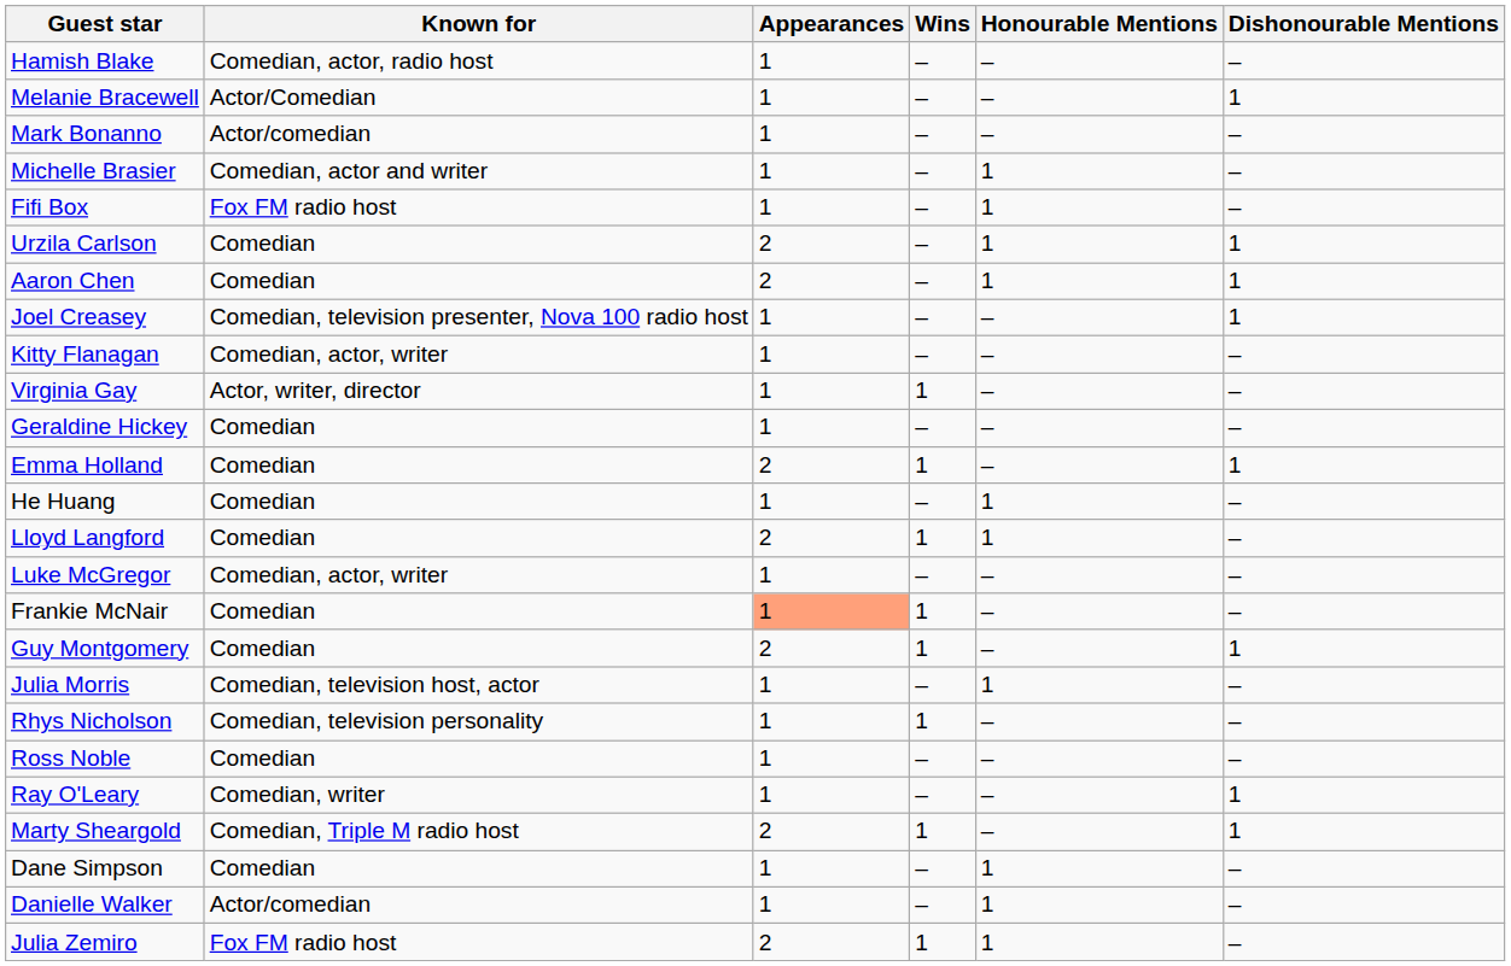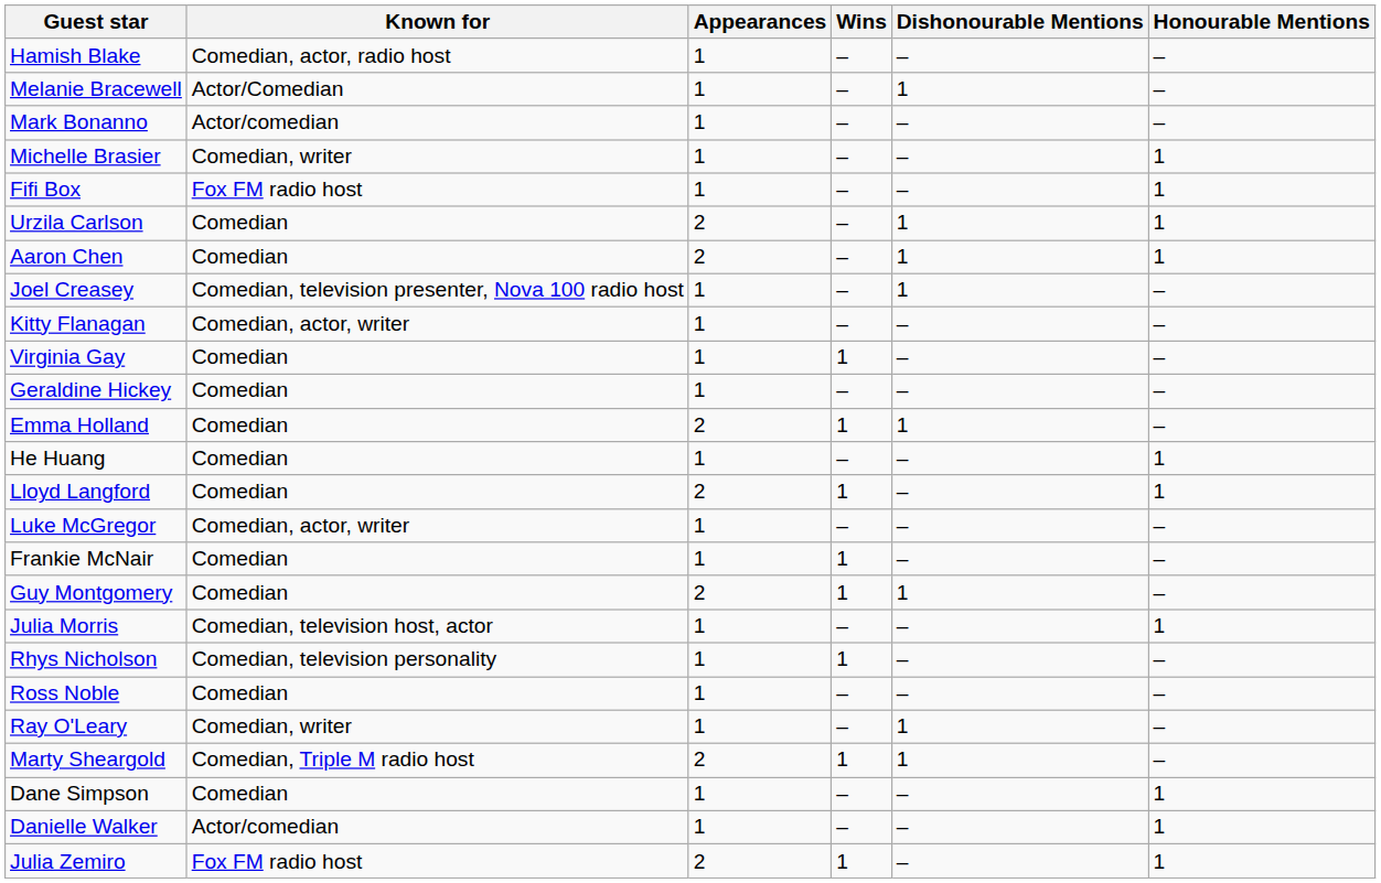 <table class="wikitable">
 <tr>
 <th>Guest star</th>
 <th>Known for</th>
 <th>Appearances</th>
 <th>Wins</th>
+<th>Dishonourable Mentions</th>
 <th>Honourable Mentions</th>
-<th>Dishonourable Mentions</th>
 </tr>
 <tr>
 <td><a href='#'>Hamish Blake</a></td>
 <td>Comedian, actor, radio host</td>
 <td>1</td>
 <td>–</td>
 <td>–</td>
 <td>–</td>
 </tr>
 <tr>
 <td><a href='#'>Melanie Bracewell</a></td>
 <td>Actor/Comedian</td>
 <td>1</td>
 <td>–</td>
+<td>1</td>
 <td>–</td>
-<td>1</td>
 </tr>
 <tr>
 <td><a href='#'>Mark Bonanno</a></td>
 <td>Actor/comedian</td>
 <td>1</td>
 <td>–</td>
 <td>–</td>
 <td>–</td>
 </tr>
 <tr>
 <td><a href='#'>Michelle Brasier</a></td>
-<td>Comedian, actor and writer</td>
+<td>Comedian, writer</td>
 <td>1</td>
 <td>–</td>
+<td>–</td>
 <td>1</td>
-<td>–</td>
 </tr>
 <tr>
 <td><a href='#'>Fifi Box</a></td>
 <td><a href='#'>Fox FM</a> radio host</td>
 <td>1</td>
 <td>–</td>
+<td>–</td>
 <td>1</td>
-<td>–</td>
 </tr>
 <tr>
 <td><a href='#'>Urzila Carlson</a></td>
 <td>Comedian</td>
 <td>2</td>
 <td>–</td>
 <td>1</td>
 <td>1</td>
 </tr>
 <tr>
 <td><a href='#'>Aaron Chen</a></td>
 <td>Comedian</td>
 <td>2</td>
 <td>–</td>
 <td>1</td>
 <td>1</td>
 </tr>
 <tr>
 <td><a href='#'>Joel Creasey</a></td>
 <td>Comedian, television presenter, <a href='#'>Nova 100</a> radio host</td>
 <td>1</td>
 <td>–</td>
+<td>1</td>
 <td>–</td>
-<td>1</td>
 </tr>
 <tr>
 <td><a href='#'>Kitty Flanagan</a></td>
 <td>Comedian, actor, writer</td>
 <td>1</td>
 <td>–</td>
 <td>–</td>
 <td>–</td>
 </tr>
 <tr>
 <td><a href='#'>Virginia Gay</a></td>
-<td>Actor, writer, director</td>
+<td>Comedian</td>
 <td>1</td>
 <td>1</td>
 <td>–</td>
 <td>–</td>
 </tr>
 <tr>
 <td><a href='#'>Geraldine Hickey</a></td>
 <td>Comedian</td>
 <td>1</td>
 <td>–</td>
 <td>–</td>
 <td>–</td>
 </tr>
 <tr>
 <td><a href='#'>Emma Holland</a></td>
 <td>Comedian</td>
 <td>2</td>
 <td>1</td>
+<td>1</td>
 <td>–</td>
-<td>1</td>
 </tr>
 <tr>
 <td>He Huang</td>
 <td>Comedian</td>
 <td>1</td>
 <td>–</td>
+<td>–</td>
 <td>1</td>
-<td>–</td>
 </tr>
 <tr>
 <td><a href='#'>Lloyd Langford</a></td>
 <td>Comedian</td>
 <td>2</td>
 <td>1</td>
+<td>–</td>
 <td>1</td>
-<td>–</td>
 </tr>
 <tr>
 <td><a href='#'>Luke McGregor</a></td>
 <td>Comedian, actor, writer</td>
 <td>1</td>
 <td>–</td>
 <td>–</td>
 <td>–</td>
 </tr>
 <tr>
 <td>Frankie McNair</td>
 <td>Comedian</td>
-<td style="background: lightsalmon;">1</td>
+<td>1</td>
 <td>1</td>
 <td>–</td>
 <td>–</td>
 </tr>
 <tr>
 <td><a href='#'>Guy Montgomery</a></td>
 <td>Comedian</td>
 <td>2</td>
 <td>1</td>
+<td>1</td>
 <td>–</td>
-<td>1</td>
 </tr>
 <tr>
 <td><a href='#'>Julia Morris</a></td>
 <td>Comedian, television host, actor</td>
 <td>1</td>
 <td>–</td>
+<td>–</td>
 <td>1</td>
-<td>–</td>
 </tr>
 <tr>
 <td><a href='#'>Rhys Nicholson</a></td>
 <td>Comedian, television personality</td>
 <td>1</td>
 <td>1</td>
 <td>–</td>
 <td>–</td>
 </tr>
 <tr>
 <td><a href='#'>Ross Noble</a></td>
 <td>Comedian</td>
 <td>1</td>
 <td>–</td>
 <td>–</td>
 <td>–</td>
 </tr>
 <tr>
 <td><a href='#'>Ray O'Leary</a></td>
 <td>Comedian, writer</td>
 <td>1</td>
 <td>–</td>
+<td>1</td>
 <td>–</td>
-<td>1</td>
 </tr>
 <tr>
 <td><a href='#'>Marty Sheargold</a></td>
 <td>Comedian, <a href='#'>Triple M</a> radio host</td>
 <td>2</td>
 <td>1</td>
+<td>1</td>
 <td>–</td>
-<td>1</td>
 </tr>
 <tr>
 <td>Dane Simpson</td>
 <td>Comedian</td>
 <td>1</td>
 <td>–</td>
+<td>–</td>
 <td>1</td>
-<td>–</td>
 </tr>
 <tr>
 <td><a href='#'>Danielle Walker</a></td>
 <td>Actor/comedian</td>
 <td>1</td>
 <td>–</td>
+<td>–</td>
 <td>1</td>
-<td>–</td>
 </tr>
 <tr>
 <td><a href='#'>Julia Zemiro</a></td>
 <td><a href='#'>Fox FM</a> radio host</td>
 <td>2</td>
 <td>1</td>
+<td>–</td>
 <td>1</td>
-<td>–</td>
 </tr>
 </table>
